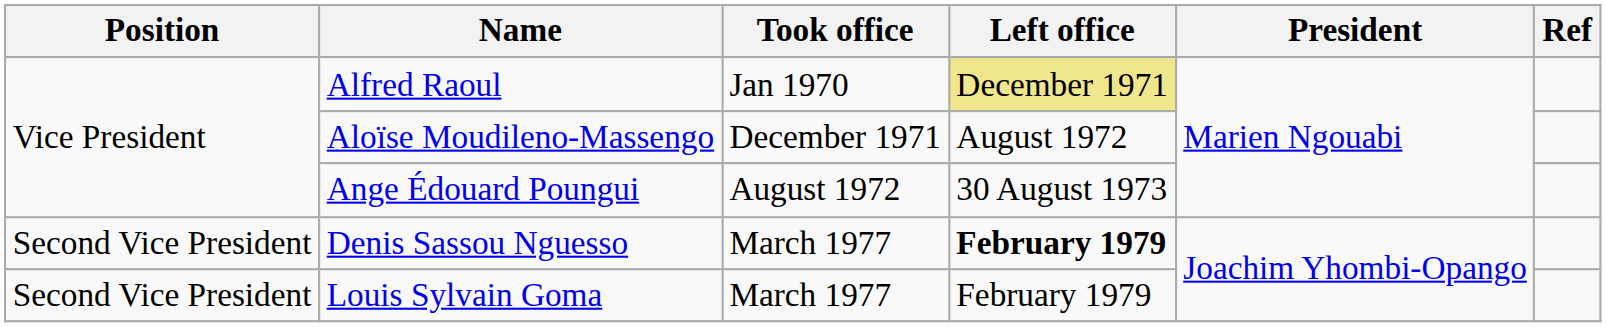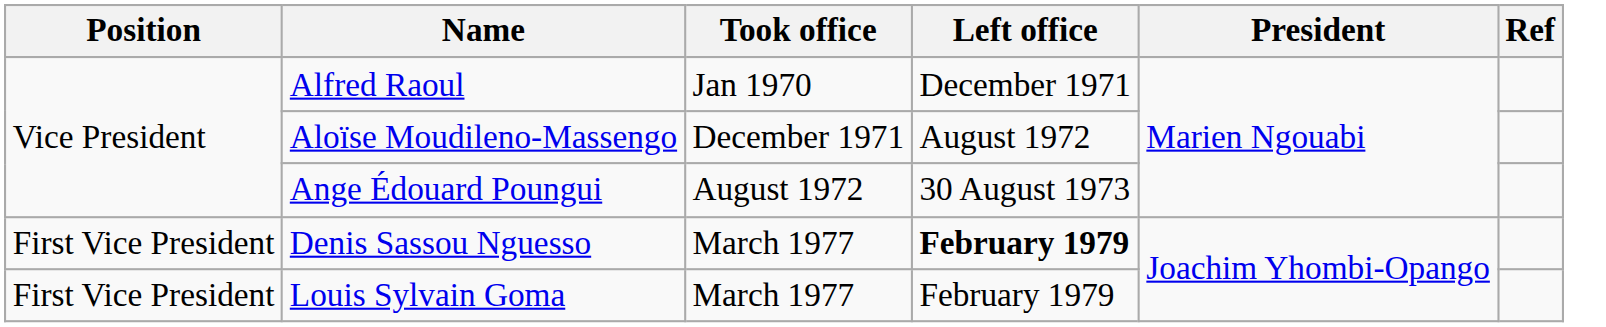 <table class="wikitable">
 <tr>
 <th>Position</th>
 <th>Name</th>
 <th>Took office</th>
 <th>Left office</th>
 <th>President</th>
 <th>Ref</th>
 </tr>
 <tr>
 <td rowspan=3>Vice President</td>
 <td><a href='#'>Alfred Raoul</a></td>
 <td>Jan 1970</td>
-<td style="background: khaki;">December 1971</td>
+<td>December 1971</td>
 <td rowspan=3><a href='#'>Marien Ngouabi</a></td>
 <td></td>
 </tr>
 <tr>
 <td><a href='#'>Aloïse Moudileno-Massengo</a></td>
 <td>December 1971</td>
 <td>August 1972</td>
 <td></td>
 </tr>
 <tr>
 <td><a href='#'>Ange Édouard Poungui</a></td>
 <td>August 1972</td>
 <td>30 August 1973</td>
 <td></td>
 </tr>
 <tr>
-<td>Second Vice President</td>
+<td>First Vice President</td>
 <td><a href='#'>Denis Sassou Nguesso</a></td>
 <td>March 1977</td>
 <td><strong>February 1979</strong></td>
 <td rowspan=2><a href='#'>Joachim Yhombi-Opango</a></td>
 <td></td>
 </tr>
 <tr>
-<td>Second Vice President</td>
+<td>First Vice President</td>
 <td><a href='#'>Louis Sylvain Goma</a></td>
 <td>March 1977</td>
 <td>February 1979</td>
 <td></td>
 </tr>
 </table>
